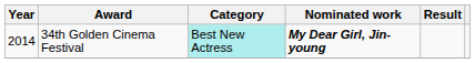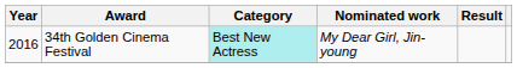 <table class="wikitable" style="width:600px">
 <tr>
 <th width=10>Year</th>
 <th>Award</th>
 <th>Category</th>
 <th>Nominated work</th>
 <th>Result</th>
 <th></th>
 </tr>
 <tr>
-<td>2014</td>
+<td>2016</td>
 <td>34th Golden Cinema Festival</td>
 <td style="background: paleturquoise;">Best New Actress</td>
-<td><strong><em>My Dear Girl, Jin-young</em></strong></td>
+<td><em>My Dear Girl, Jin-young</em></td>
 <td></td>
 <td></td>
 </tr>
 <tr>
 </tr>
 </table>
